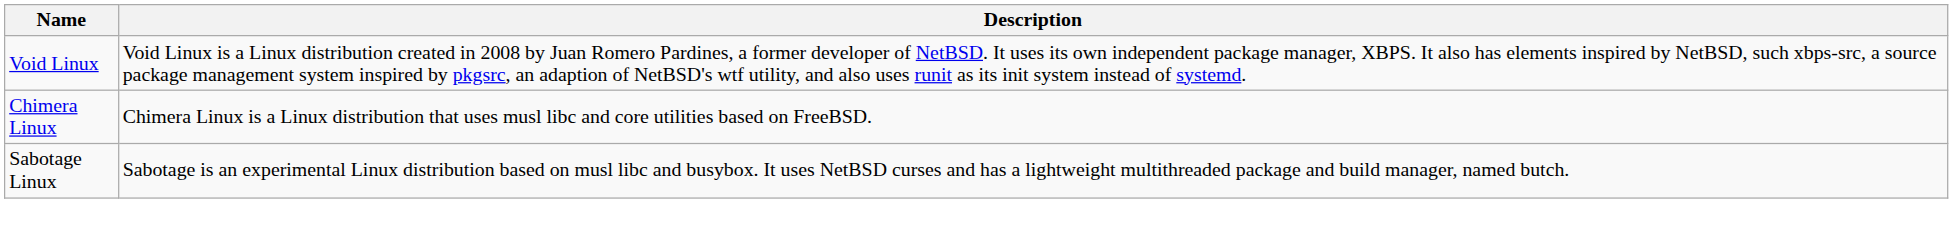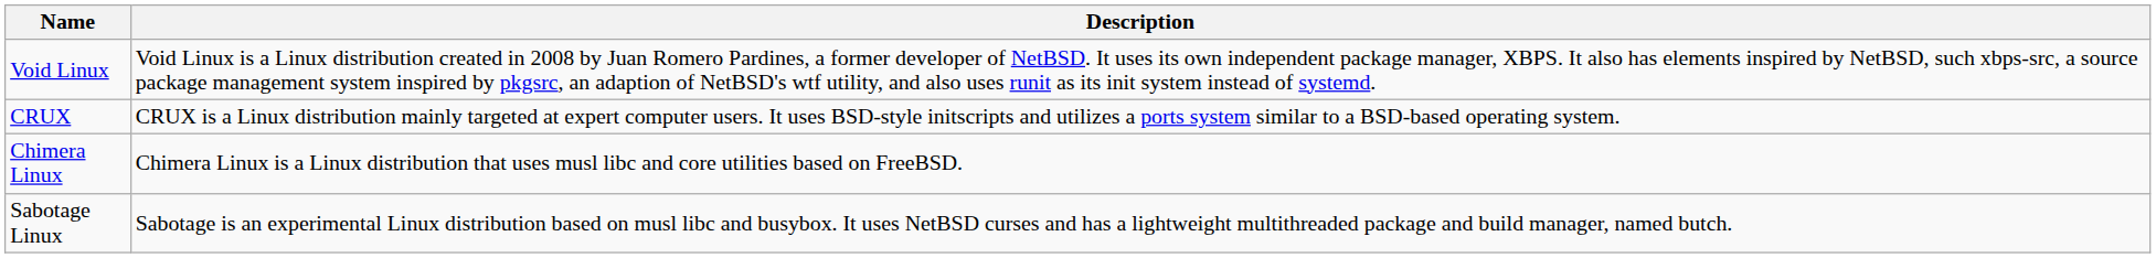 <table class = "wikitable sortable">
 <tr>
 <th>Name</th>
 <th>Description</th>
 </tr>
 <tr>
 <td><a href='#'>Void Linux</a></td>
 <td>Void Linux is a Linux distribution created in 2008 by Juan Romero Pardines, a former developer of <a href='#'>NetBSD</a>. It uses its own independent package manager, XBPS. It also has elements inspired by NetBSD, such xbps-src, a source package management system inspired by <a href='#'>pkgsrc</a>, an adaption of NetBSD's wtf utility, and also uses <a href='#'>runit</a> as its init system instead of <a href='#'>systemd</a>.</td>
 </tr>
 <tr>
+<td><a href='#'>CRUX</a></td>
+<td>CRUX is a Linux distribution mainly targeted at expert computer users. It uses BSD-style initscripts and utilizes a <a href='#'>ports system</a> similar to a BSD-based operating system.</td>
+</tr>
+<tr>
 <td><a href='#'>Chimera Linux</a></td>
 <td>Chimera Linux is a Linux distribution that uses musl libc and core utilities based on FreeBSD.</td>
 </tr>
 <tr>
 <td>Sabotage Linux</td>
 <td>Sabotage is an experimental Linux distribution based on musl libc and busybox. It uses NetBSD curses and has  a lightweight multithreaded package and build manager, named butch.</td>
 </tr>
 </table>
